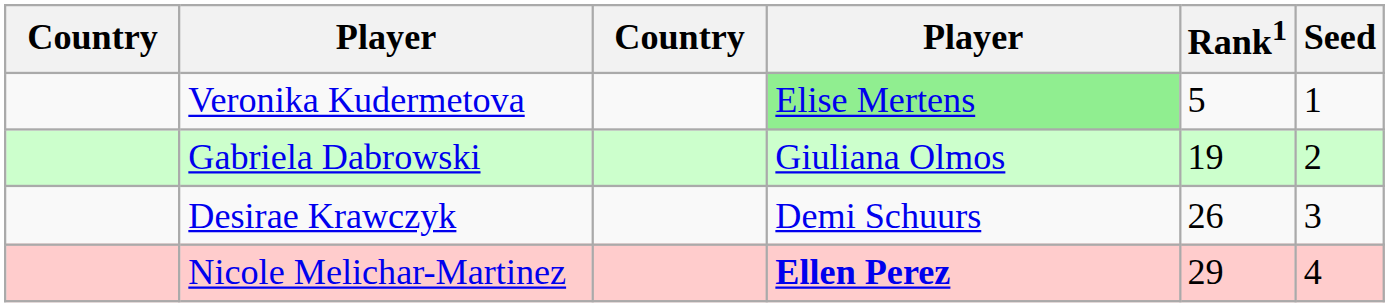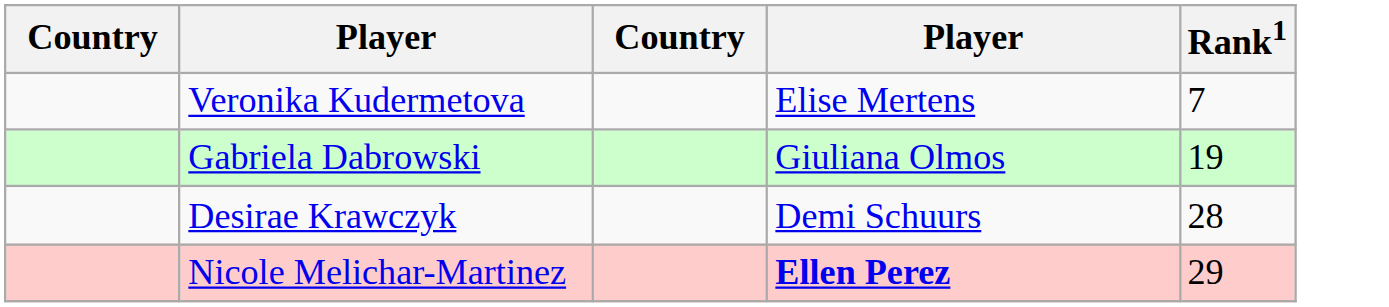 <table class="sortable wikitable">
 <tr>
 <th width="70">Country</th>
 <th width="175">Player</th>
 <th width="70">Country</th>
 <th width="175">Player</th>
 <th>Rank<sup>1</sup></th>
-<th>Seed</th>
 </tr>
 <tr>
 <td></td>
 <td><a href='#'>Veronika Kudermetova</a></td>
 <td></td>
-<td style="background: lightgreen;"><a href='#'>Elise Mertens</a></td>
-<td>5</td>
-<td>1</td>
+<td><a href='#'>Elise Mertens</a></td>
+<td>7</td>
 </tr>
 <tr style="background:#cfc;">
 <td></td>
 <td><a href='#'>Gabriela Dabrowski</a></td>
 <td></td>
 <td><a href='#'>Giuliana Olmos</a></td>
 <td>19</td>
-<td>2</td>
 </tr>
 <tr>
 <td></td>
 <td><a href='#'>Desirae Krawczyk</a></td>
 <td></td>
 <td><a href='#'>Demi Schuurs</a></td>
-<td>26</td>
-<td>3</td>
+<td>28</td>
 </tr>
 <tr style="background:#fcc;">
 <td></td>
 <td><a href='#'>Nicole Melichar-Martinez</a></td>
 <td></td>
 <td><strong><a href='#'>Ellen Perez</a></strong></td>
 <td>29</td>
-<td>4</td>
 </tr>
 </table>
